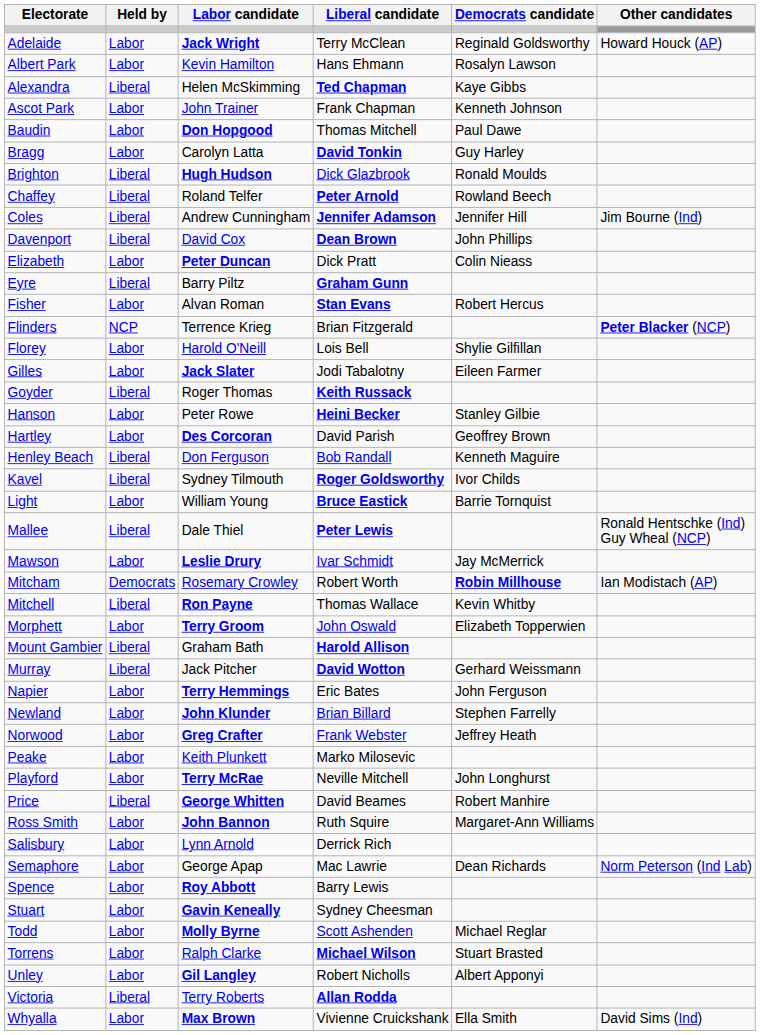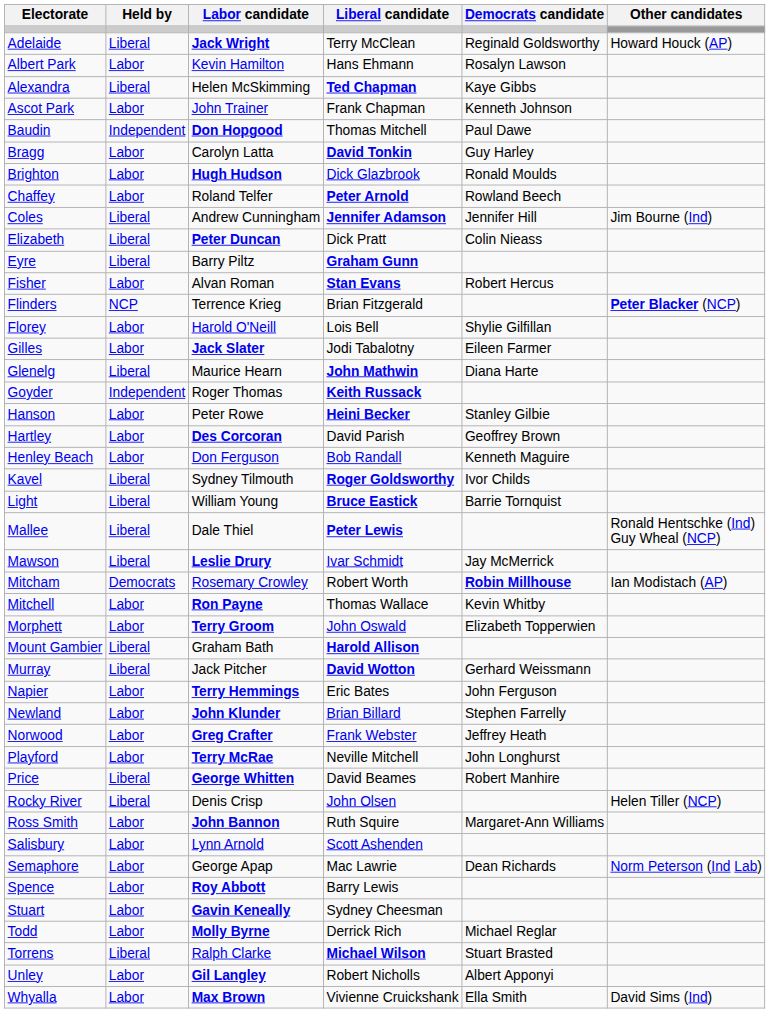 <table class="wikitable">
 <tr>
 <th>Electorate</th>
 <th>Held by</th>
 <th><a href='#'>Labor</a> candidate</th>
 <th><a href='#'>Liberal</a> candidate</th>
 <th><a href='#'>Democrats</a> candidate</th>
 <th>Other candidates</th>
 </tr>
 <tr bgcolor="#cccccc">
 <td></td>
 <td></td>
 <td></td>
 <td></td>
 <td></td>
 <td bgcolor="#999999"></td>
 </tr>
 <tr>
 <td><a href='#'>Adelaide</a></td>
-<td><a href='#'>Labor</a></td>
+<td><a href='#'>Liberal</a></td>
 <td><strong><a href='#'>Jack Wright</a></strong></td>
 <td>Terry McClean</td>
 <td>Reginald Goldsworthy</td>
 <td>Howard Houck (<a href='#'>AP</a>)</td>
 </tr>
 <tr>
 <td><a href='#'>Albert Park</a></td>
 <td><a href='#'>Labor</a></td>
 <td><a href='#'>Kevin Hamilton</a></td>
 <td>Hans Ehmann</td>
 <td>Rosalyn Lawson</td>
 <td></td>
 </tr>
 <tr>
 <td><a href='#'>Alexandra</a></td>
 <td><a href='#'>Liberal</a></td>
 <td>Helen McSkimming</td>
 <td><strong><a href='#'>Ted Chapman</a></strong></td>
 <td>Kaye Gibbs</td>
 <td></td>
 </tr>
 <tr>
 <td><a href='#'>Ascot Park</a></td>
 <td><a href='#'>Labor</a></td>
 <td><a href='#'>John Trainer</a></td>
 <td>Frank Chapman</td>
 <td>Kenneth Johnson</td>
 <td></td>
 </tr>
 <tr>
 <td><a href='#'>Baudin</a></td>
-<td><a href='#'>Labor</a></td>
+<td><a href='#'>Independent</a></td>
 <td><strong><a href='#'>Don Hopgood</a></strong></td>
 <td>Thomas Mitchell</td>
 <td>Paul Dawe</td>
 <td></td>
 </tr>
 <tr>
 <td><a href='#'>Bragg</a></td>
 <td><a href='#'>Labor</a></td>
 <td>Carolyn Latta</td>
 <td><strong><a href='#'>David Tonkin</a></strong></td>
 <td>Guy Harley</td>
 <td></td>
 </tr>
 <tr>
 <td><a href='#'>Brighton</a></td>
-<td><a href='#'>Liberal</a></td>
+<td><a href='#'>Labor</a></td>
 <td><strong><a href='#'>Hugh Hudson</a></strong></td>
 <td><a href='#'>Dick Glazbrook</a></td>
 <td>Ronald Moulds</td>
 <td></td>
 </tr>
 <tr>
 <td><a href='#'>Chaffey</a></td>
-<td><a href='#'>Liberal</a></td>
+<td><a href='#'>Labor</a></td>
 <td>Roland Telfer</td>
 <td><strong><a href='#'>Peter Arnold</a></strong></td>
 <td>Rowland Beech</td>
 <td></td>
 </tr>
 <tr>
 <td><a href='#'>Coles</a></td>
 <td><a href='#'>Liberal</a></td>
 <td>Andrew Cunningham</td>
 <td><strong><a href='#'>Jennifer Adamson</a></strong></td>
 <td>Jennifer Hill</td>
 <td>Jim Bourne (<a href='#'>Ind</a>)</td>
 </tr>
 <tr>
-<td><a href='#'>Davenport</a></td>
+<td><a href='#'>Elizabeth</a></td>
 <td><a href='#'>Liberal</a></td>
-<td><a href='#'>David Cox</a></td>
-<td><strong><a href='#'>Dean Brown</a></strong></td>
-<td>John Phillips</td>
-<td></td>
-</tr>
-<tr>
-<td><a href='#'>Elizabeth</a></td>
-<td><a href='#'>Labor</a></td>
 <td><strong><a href='#'>Peter Duncan</a></strong></td>
 <td>Dick Pratt</td>
 <td>Colin Nieass</td>
 <td></td>
 </tr>
 <tr>
 <td><a href='#'>Eyre</a></td>
 <td><a href='#'>Liberal</a></td>
 <td>Barry Piltz</td>
 <td><strong><a href='#'>Graham Gunn</a></strong></td>
 <td></td>
 <td></td>
 </tr>
 <tr>
 <td><a href='#'>Fisher</a></td>
 <td><a href='#'>Labor</a></td>
 <td>Alvan Roman</td>
 <td><strong><a href='#'>Stan Evans</a></strong></td>
 <td>Robert Hercus</td>
 <td></td>
 </tr>
 <tr>
 <td><a href='#'>Flinders</a></td>
 <td><a href='#'>NCP</a></td>
 <td>Terrence Krieg</td>
 <td>Brian Fitzgerald</td>
 <td></td>
 <td><strong><a href='#'>Peter Blacker</a></strong> (<a href='#'>NCP</a>)</td>
 </tr>
 <tr>
 <td><a href='#'>Florey</a></td>
 <td><a href='#'>Labor</a></td>
 <td><a href='#'>Harold O'Neill</a></td>
 <td>Lois Bell</td>
 <td>Shylie Gilfillan</td>
 <td></td>
 </tr>
 <tr>
 <td><a href='#'>Gilles</a></td>
 <td><a href='#'>Labor</a></td>
 <td><strong><a href='#'>Jack Slater</a></strong></td>
 <td>Jodi Tabalotny</td>
 <td>Eileen Farmer</td>
 <td></td>
 </tr>
 <tr>
+<td><a href='#'>Glenelg</a></td>
+<td><a href='#'>Liberal</a></td>
+<td>Maurice Hearn</td>
+<td><strong><a href='#'>John Mathwin</a></strong></td>
+<td>Diana Harte</td>
+<td></td>
+</tr>
+<tr>
 <td><a href='#'>Goyder</a></td>
-<td><a href='#'>Liberal</a></td>
+<td><a href='#'>Independent</a></td>
 <td>Roger Thomas</td>
 <td><strong><a href='#'>Keith Russack</a></strong></td>
 <td></td>
 <td></td>
 </tr>
 <tr>
 <td><a href='#'>Hanson</a></td>
 <td><a href='#'>Labor</a></td>
 <td>Peter Rowe</td>
 <td><strong><a href='#'>Heini Becker</a></strong></td>
 <td>Stanley Gilbie</td>
 <td></td>
 </tr>
 <tr>
 <td><a href='#'>Hartley</a></td>
 <td><a href='#'>Labor</a></td>
 <td><strong><a href='#'>Des Corcoran</a></strong></td>
 <td>David Parish</td>
 <td>Geoffrey Brown</td>
 <td></td>
 </tr>
 <tr>
 <td><a href='#'>Henley Beach</a></td>
-<td><a href='#'>Liberal</a></td>
+<td><a href='#'>Labor</a></td>
 <td><a href='#'>Don Ferguson</a></td>
 <td><a href='#'>Bob Randall</a></td>
 <td>Kenneth Maguire</td>
 <td></td>
 </tr>
 <tr>
 <td><a href='#'>Kavel</a></td>
 <td><a href='#'>Liberal</a></td>
 <td>Sydney Tilmouth</td>
 <td><strong><a href='#'>Roger Goldsworthy</a></strong></td>
 <td>Ivor Childs</td>
 <td></td>
 </tr>
 <tr>
 <td><a href='#'>Light</a></td>
-<td><a href='#'>Labor</a></td>
+<td><a href='#'>Liberal</a></td>
 <td>William Young</td>
 <td><strong><a href='#'>Bruce Eastick</a></strong></td>
 <td>Barrie Tornquist</td>
 <td></td>
 </tr>
 <tr>
 <td><a href='#'>Mallee</a></td>
 <td><a href='#'>Liberal</a></td>
 <td>Dale Thiel</td>
 <td><strong><a href='#'>Peter Lewis</a></strong></td>
 <td></td>
 <td>Ronald Hentschke (<a href='#'>Ind</a>) <br> Guy Wheal (<a href='#'>NCP</a>)</td>
 </tr>
 <tr>
 <td><a href='#'>Mawson</a></td>
-<td><a href='#'>Labor</a></td>
+<td><a href='#'>Liberal</a></td>
 <td><strong><a href='#'>Leslie Drury</a></strong></td>
 <td><a href='#'>Ivar Schmidt</a></td>
 <td>Jay McMerrick</td>
 <td></td>
 </tr>
 <tr>
 <td><a href='#'>Mitcham</a></td>
 <td><a href='#'>Democrats</a></td>
 <td><a href='#'>Rosemary Crowley</a></td>
 <td>Robert Worth</td>
 <td><strong><a href='#'>Robin Millhouse</a></strong></td>
 <td>Ian Modistach (<a href='#'>AP</a>)</td>
 </tr>
 <tr>
 <td><a href='#'>Mitchell</a></td>
-<td><a href='#'>Liberal</a></td>
+<td><a href='#'>Labor</a></td>
 <td><strong><a href='#'>Ron Payne</a></strong></td>
 <td>Thomas Wallace</td>
 <td>Kevin Whitby</td>
 <td></td>
 </tr>
 <tr>
 <td><a href='#'>Morphett</a></td>
 <td><a href='#'>Labor</a></td>
 <td><strong><a href='#'>Terry Groom</a></strong></td>
 <td><a href='#'>John Oswald</a></td>
 <td>Elizabeth Topperwien</td>
 <td></td>
 </tr>
 <tr>
 <td><a href='#'>Mount Gambier</a></td>
 <td><a href='#'>Liberal</a></td>
 <td>Graham Bath</td>
 <td><strong><a href='#'>Harold Allison</a></strong></td>
 <td></td>
 <td></td>
 </tr>
 <tr>
 <td><a href='#'>Murray</a></td>
 <td><a href='#'>Liberal</a></td>
 <td>Jack Pitcher</td>
 <td><strong><a href='#'>David Wotton</a></strong></td>
 <td>Gerhard Weissmann</td>
 <td></td>
 </tr>
 <tr>
 <td><a href='#'>Napier</a></td>
 <td><a href='#'>Labor</a></td>
 <td><strong><a href='#'>Terry Hemmings</a></strong></td>
 <td>Eric Bates</td>
 <td>John Ferguson</td>
 <td></td>
 </tr>
 <tr>
 <td><a href='#'>Newland</a></td>
 <td><a href='#'>Labor</a></td>
 <td><strong><a href='#'>John Klunder</a></strong></td>
 <td><a href='#'>Brian Billard</a></td>
 <td>Stephen Farrelly</td>
 <td></td>
 </tr>
 <tr>
 <td><a href='#'>Norwood</a></td>
 <td><a href='#'>Labor</a></td>
 <td><strong><a href='#'>Greg Crafter</a></strong></td>
 <td><a href='#'>Frank Webster</a></td>
 <td>Jeffrey Heath</td>
 <td></td>
 </tr>
 <tr>
-<td><a href='#'>Peake</a></td>
-<td><a href='#'>Labor</a></td>
-<td><a href='#'>Keith Plunkett</a></td>
-<td>Marko Milosevic</td>
-<td></td>
-<td></td>
-</tr>
-<tr>
 <td><a href='#'>Playford</a></td>
 <td><a href='#'>Labor</a></td>
 <td><strong><a href='#'>Terry McRae</a></strong></td>
 <td>Neville Mitchell</td>
 <td>John Longhurst</td>
 <td></td>
 </tr>
 <tr>
 <td><a href='#'>Price</a></td>
 <td><a href='#'>Liberal</a></td>
 <td><strong><a href='#'>George Whitten</a></strong></td>
 <td>David Beames</td>
 <td>Robert Manhire</td>
 <td></td>
 </tr>
 <tr>
+<td><a href='#'>Rocky River</a></td>
+<td><a href='#'>Liberal</a></td>
+<td>Denis Crisp</td>
+<td><a href='#'>John Olsen</a></td>
+<td></td>
+<td>Helen Tiller (<a href='#'>NCP</a>)</td>
+</tr>
+<tr>
 <td><a href='#'>Ross Smith</a></td>
 <td><a href='#'>Labor</a></td>
 <td><strong><a href='#'>John Bannon</a></strong></td>
 <td>Ruth Squire</td>
 <td>Margaret-Ann Williams</td>
 <td></td>
 </tr>
 <tr>
 <td><a href='#'>Salisbury</a></td>
 <td><a href='#'>Labor</a></td>
 <td><a href='#'>Lynn Arnold</a></td>
-<td>Derrick Rich</td>
+<td><a href='#'>Scott Ashenden</a></td>
 <td></td>
 <td></td>
 </tr>
 <tr>
 <td><a href='#'>Semaphore</a></td>
 <td><a href='#'>Labor</a></td>
 <td>George Apap</td>
 <td>Mac Lawrie</td>
 <td>Dean Richards</td>
 <td><a href='#'>Norm Peterson</a> (<a href='#'>Ind</a> <a href='#'>Lab</a>)</td>
 </tr>
 <tr>
 <td><a href='#'>Spence</a></td>
 <td><a href='#'>Labor</a></td>
 <td><strong><a href='#'>Roy Abbott</a></strong></td>
 <td>Barry Lewis</td>
 <td></td>
 <td></td>
 </tr>
 <tr>
 <td><a href='#'>Stuart</a></td>
 <td><a href='#'>Labor</a></td>
 <td><strong><a href='#'>Gavin Keneally</a></strong></td>
 <td>Sydney Cheesman</td>
 <td></td>
 <td></td>
 </tr>
 <tr>
 <td><a href='#'>Todd</a></td>
 <td><a href='#'>Labor</a></td>
 <td><strong><a href='#'>Molly Byrne</a></strong></td>
-<td><a href='#'>Scott Ashenden</a></td>
+<td>Derrick Rich</td>
 <td>Michael Reglar</td>
 <td></td>
 </tr>
 <tr>
 <td><a href='#'>Torrens</a></td>
-<td><a href='#'>Labor</a></td>
+<td><a href='#'>Liberal</a></td>
 <td><a href='#'>Ralph Clarke</a></td>
 <td><strong><a href='#'>Michael Wilson</a></strong></td>
 <td>Stuart Brasted</td>
 <td></td>
 </tr>
 <tr>
 <td><a href='#'>Unley</a></td>
 <td><a href='#'>Labor</a></td>
 <td><strong><a href='#'>Gil Langley</a></strong></td>
 <td>Robert Nicholls</td>
 <td>Albert Apponyi</td>
 <td></td>
 </tr>
 <tr>
-<td><a href='#'>Victoria</a></td>
-<td><a href='#'>Liberal</a></td>
-<td><a href='#'>Terry Roberts</a></td>
-<td><strong><a href='#'>Allan Rodda</a></strong></td>
-<td></td>
-<td></td>
-</tr>
-<tr>
 <td><a href='#'>Whyalla</a></td>
 <td><a href='#'>Labor</a></td>
 <td><strong><a href='#'>Max Brown</a></strong></td>
 <td>Vivienne Cruickshank</td>
 <td>Ella Smith</td>
 <td>David Sims (<a href='#'>Ind</a>)</td>
 </tr>
 </table>
